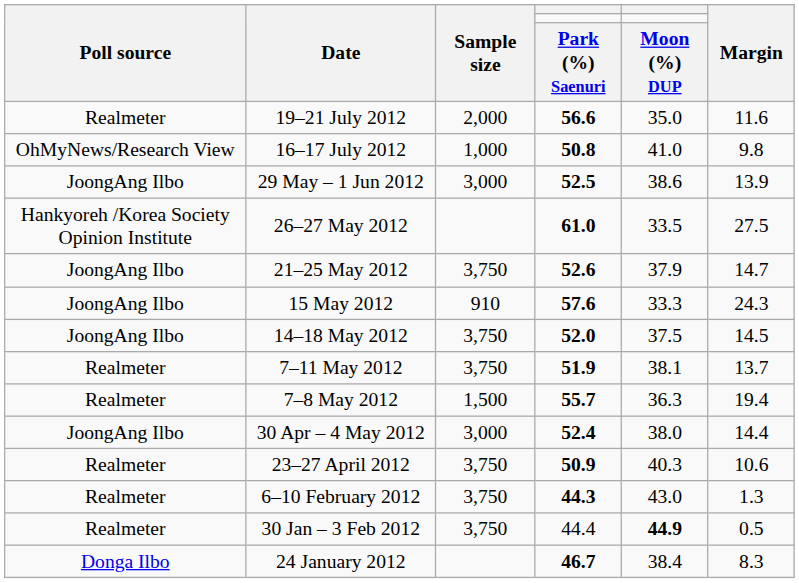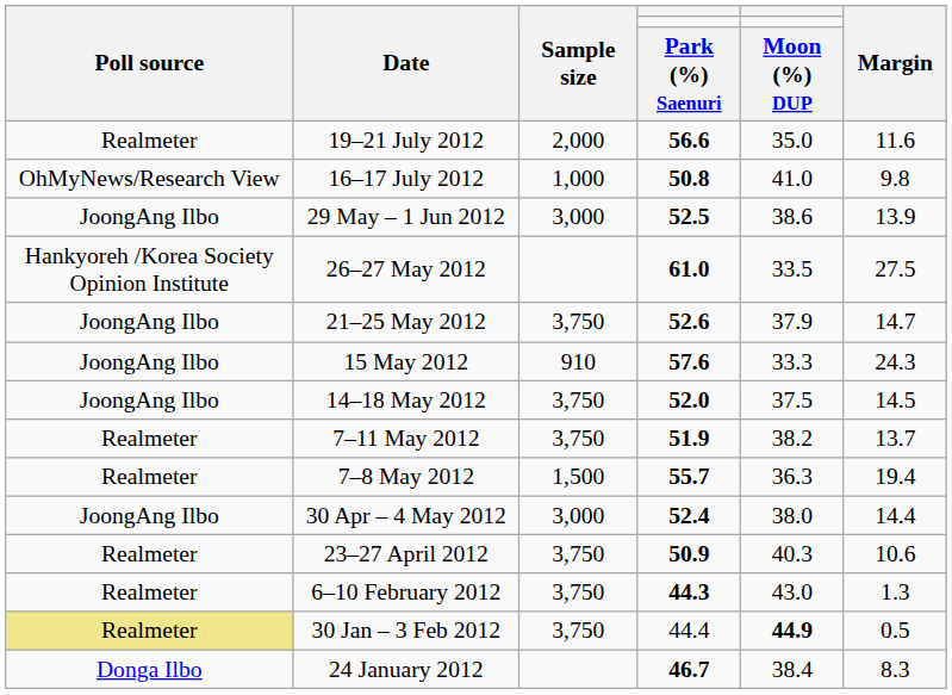 <table class="wikitable" style="text-align: center; font-size: 95%;">
 <tr>
 <th rowspan=3 width=180px>Poll source</th>
 <th rowspan=3 width=140px>Date</th>
 <th rowspan=3 width=70px>Sample size</th>
 <th width=60px></th>
 <th width=60px></th>
 <th rowspan=3 width=60px>Margin</th>
 </tr>
 <tr>
 <td bgcolor=></td>
 <td bgcolor=></td>
 </tr>
 <tr>
 <th><a href='#'>Park</a> (%)<br><small><a href='#'>Saenuri</a></small></th>
 <th><a href='#'>Moon</a> (%)<br><small><a href='#'>DUP</a></small></th>
 </tr>
 <tr>
 <td>Realmeter</td>
 <td>19–21 July 2012</td>
 <td>2,000</td>
 <td><strong>56.6</strong></td>
 <td>35.0</td>
 <td>11.6</td>
 </tr>
 <tr>
 <td>OhMyNews/Research View</td>
 <td>16–17 July 2012</td>
 <td>1,000</td>
 <td><strong>50.8</strong></td>
 <td>41.0</td>
 <td>9.8</td>
 </tr>
 <tr>
 <td>JoongAng Ilbo</td>
 <td>29 May – 1 Jun 2012</td>
 <td>3,000</td>
 <td><strong>52.5</strong></td>
 <td>38.6</td>
 <td>13.9</td>
 </tr>
 <tr>
 <td>Hankyoreh /Korea Society Opinion Institute</td>
 <td>26–27 May 2012</td>
 <td></td>
 <td><strong>61.0</strong></td>
 <td>33.5</td>
 <td>27.5</td>
 </tr>
 <tr>
 <td>JoongAng Ilbo</td>
 <td>21–25 May 2012</td>
 <td>3,750</td>
 <td><strong>52.6</strong></td>
 <td>37.9</td>
 <td>14.7</td>
 </tr>
 <tr>
 <td>JoongAng Ilbo</td>
 <td>15 May 2012</td>
 <td>910</td>
 <td><strong>57.6</strong></td>
 <td>33.3</td>
 <td>24.3</td>
 </tr>
 <tr>
 <td>JoongAng Ilbo</td>
 <td>14–18 May 2012</td>
 <td>3,750</td>
 <td><strong>52.0</strong></td>
 <td>37.5</td>
 <td>14.5</td>
 </tr>
 <tr>
 <td>Realmeter</td>
 <td>7–11 May 2012</td>
 <td>3,750</td>
 <td><strong>51.9</strong></td>
-<td>38.1</td>
+<td>38.2</td>
 <td>13.7</td>
 </tr>
 <tr>
 <td>Realmeter</td>
 <td>7–8 May 2012</td>
 <td>1,500</td>
 <td><strong>55.7</strong></td>
 <td>36.3</td>
 <td>19.4</td>
 </tr>
 <tr>
 <td>JoongAng Ilbo</td>
 <td>30 Apr – 4 May 2012</td>
 <td>3,000</td>
 <td><strong>52.4</strong></td>
 <td>38.0</td>
 <td>14.4</td>
 </tr>
 <tr>
 <td>Realmeter</td>
 <td>23–27 April 2012</td>
 <td>3,750</td>
 <td><strong>50.9</strong></td>
 <td>40.3</td>
 <td>10.6</td>
 </tr>
 <tr>
 <td>Realmeter</td>
 <td>6–10 February 2012</td>
 <td>3,750</td>
 <td><strong>44.3</strong></td>
 <td>43.0</td>
 <td>1.3</td>
 </tr>
 <tr>
-<td>Realmeter</td>
+<td style="background: khaki;">Realmeter</td>
 <td>30 Jan – 3 Feb 2012</td>
 <td>3,750</td>
 <td>44.4</td>
 <td><strong>44.9</strong></td>
 <td>0.5</td>
 </tr>
 <tr>
 <td><a href='#'>Donga Ilbo</a></td>
 <td>24 January 2012</td>
 <td></td>
 <td><strong>46.7</strong></td>
 <td>38.4</td>
 <td>8.3</td>
 </tr>
 </table>
